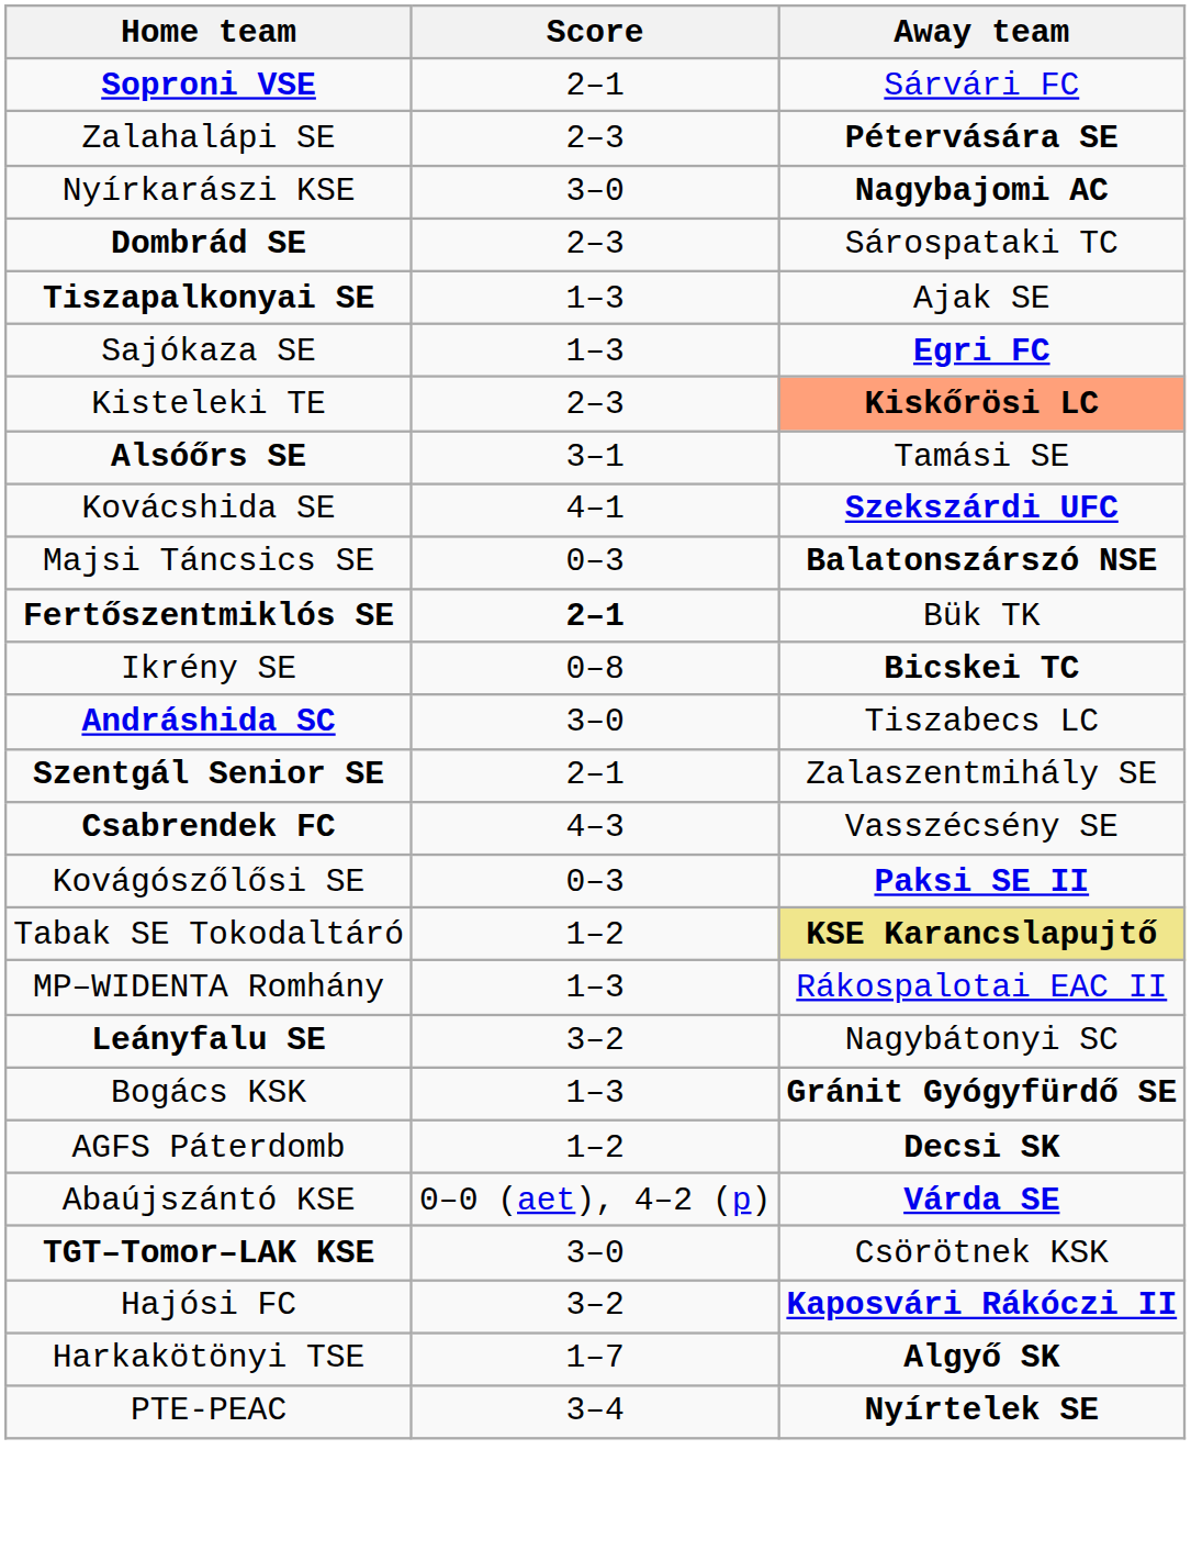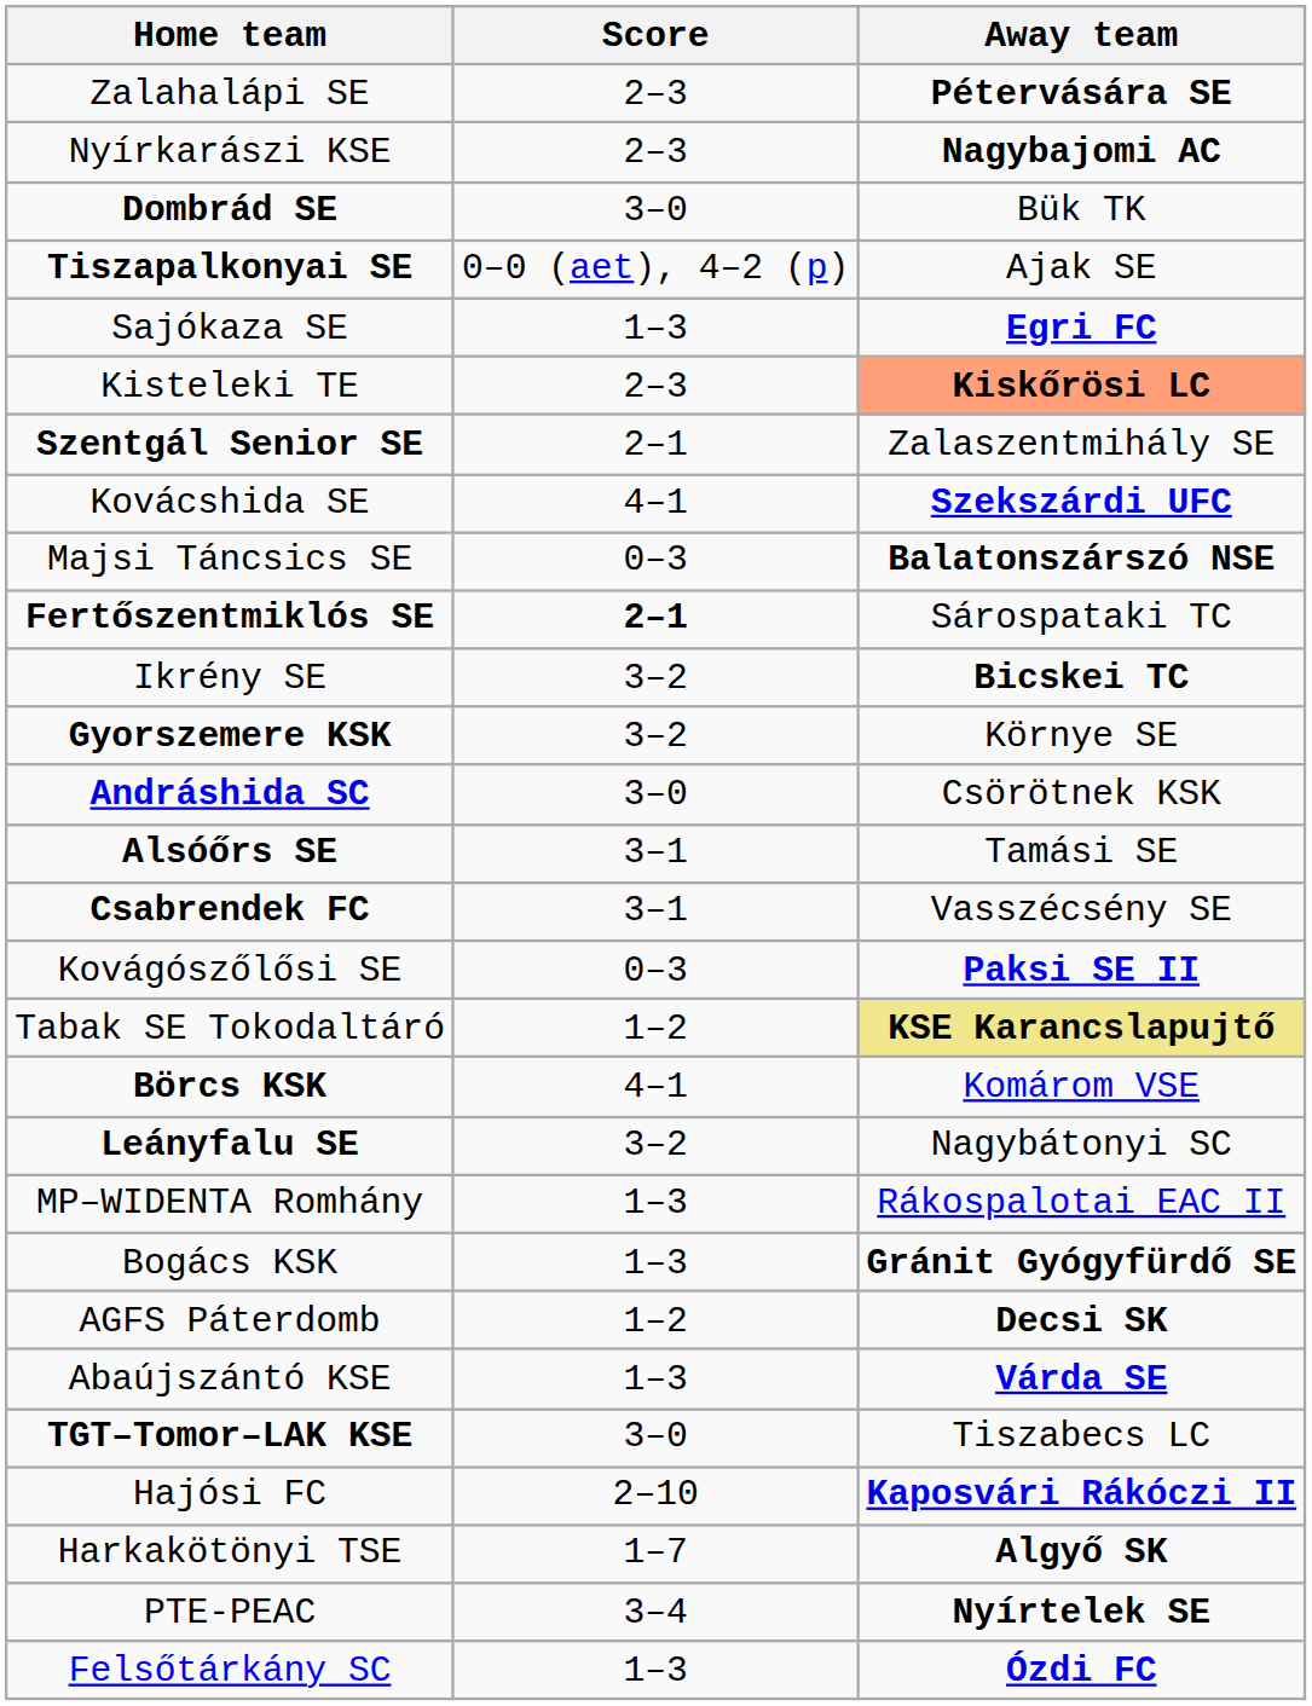 <table class="wikitable" style="text-align: center">
 <tr>
 <th>Home team</th>
 <th>Score</th>
 <th>Away team</th>
-</tr>
-<tr>
-<td><strong><a href='#'>Soproni VSE</a></strong></td>
-<td>2–1</td>
-<td><a href='#'>Sárvári FC</a></td>
 </tr>
 <tr>
 <td>Zalahalápi SE</td>
 <td>2–3</td>
 <td><strong>Pétervására SE</strong></td>
 </tr>
 <tr>
 <td>Nyírkarászi KSE</td>
-<td>3–0</td>
+<td>2–3</td>
 <td><strong>Nagybajomi AC</strong></td>
 </tr>
 <tr>
 <td><strong>Dombrád SE</strong></td>
-<td>2–3</td>
-<td>Sárospataki TC</td>
+<td>3–0</td>
+<td>Bük TK</td>
 </tr>
 <tr>
 <td><strong>Tiszapalkonyai SE</strong></td>
-<td>1–3</td>
+<td>0–0 (<a href='#'>aet</a>), 4–2 (<a href='#'>p</a>)</td>
 <td>Ajak SE</td>
 </tr>
 <tr>
 <td>Sajókaza SE</td>
 <td>1–3</td>
 <td><strong><a href='#'>Egri FC</a></strong></td>
 </tr>
 <tr>
 <td>Kisteleki TE</td>
 <td>2–3</td>
 <td style="background: lightsalmon;"><strong>Kiskőrösi LC</strong></td>
 </tr>
 <tr>
-<td><strong>Alsóőrs SE</strong></td>
-<td>3–1</td>
-<td>Tamási SE</td>
+<td><strong>Szentgál Senior SE</strong></td>
+<td>2–1</td>
+<td>Zalaszentmihály SE</td>
 </tr>
 <tr>
 <td>Kovácshida SE</td>
 <td>4–1</td>
 <td><strong><a href='#'>Szekszárdi UFC</a></strong></td>
 </tr>
 <tr>
 <td>Majsi Táncsics SE</td>
 <td>0–3</td>
 <td><strong>Balatonszárszó NSE</strong></td>
 </tr>
 <tr>
 <td><strong>Fertőszentmiklós SE</strong></td>
 <td><strong>2–1</strong></td>
-<td>Bük TK</td>
+<td>Sárospataki TC</td>
 </tr>
 <tr>
 <td>Ikrény SE</td>
-<td>0–8</td>
+<td>3–2</td>
 <td><strong>Bicskei TC</strong></td>
+</tr>
+<tr>
+<td><strong>Gyorszemere KSK</strong></td>
+<td>3–2</td>
+<td>Környe SE</td>
 </tr>
 <tr>
 <td><strong><a href='#'>Andráshida SC</a></strong></td>
 <td>3–0</td>
-<td>Tiszabecs LC</td>
+<td>Csörötnek KSK</td>
 </tr>
 <tr>
-<td><strong>Szentgál Senior SE</strong></td>
-<td>2–1</td>
-<td>Zalaszentmihály SE</td>
+<td><strong>Alsóőrs SE</strong></td>
+<td>3–1</td>
+<td>Tamási SE</td>
 </tr>
 <tr>
 <td><strong>Csabrendek FC</strong></td>
-<td>4–3</td>
+<td>3–1</td>
 <td>Vasszécsény SE</td>
 </tr>
 <tr>
 <td>Kovágószőlősi SE</td>
 <td>0–3</td>
 <td><strong><a href='#'>Paksi SE II</a></strong></td>
 </tr>
 <tr>
 <td>Tabak SE Tokodaltáró</td>
 <td>1–2</td>
 <td style="background: khaki;"><strong>KSE Karancslapujtő</strong></td>
 </tr>
 <tr>
-<td>MP–WIDENTA Romhány</td>
-<td>1–3</td>
-<td><a href='#'>Rákospalotai EAC II</a></td>
+<td><strong>Börcs KSK</strong></td>
+<td>4–1</td>
+<td><a href='#'>Komárom VSE</a></td>
 </tr>
 <tr>
 <td><strong>Leányfalu SE</strong></td>
 <td>3–2</td>
 <td>Nagybátonyi SC</td>
+</tr>
+<tr>
+<td>MP–WIDENTA Romhány</td>
+<td>1–3</td>
+<td><a href='#'>Rákospalotai EAC II</a></td>
 </tr>
 <tr>
 <td>Bogács KSK</td>
 <td>1–3</td>
 <td><strong>Gránit Gyógyfürdő SE</strong></td>
 </tr>
 <tr>
 <td>AGFS Páterdomb</td>
 <td>1–2</td>
 <td><strong>Decsi SK</strong></td>
 </tr>
 <tr>
 <td>Abaújszántó KSE</td>
-<td>0–0 (<a href='#'>aet</a>), 4–2 (<a href='#'>p</a>)</td>
+<td>1–3</td>
 <td><strong><a href='#'>Várda SE</a></strong></td>
 </tr>
 <tr>
 <td><strong>TGT–Tomor–LAK KSE</strong></td>
 <td>3–0</td>
-<td>Csörötnek KSK</td>
+<td>Tiszabecs LC</td>
 </tr>
 <tr>
 <td>Hajósi FC</td>
-<td>3–2</td>
+<td>2–10</td>
 <td><strong><a href='#'>Kaposvári Rákóczi II</a></strong></td>
 </tr>
 <tr>
 <td>Harkakötönyi TSE</td>
 <td>1–7</td>
 <td><strong>Algyő SK</strong></td>
 </tr>
 <tr>
 <td>PTE-PEAC</td>
 <td>3–4</td>
 <td><strong>Nyírtelek SE</strong></td>
 </tr>
+<tr>
+<td><a href='#'>Felsőtárkány SC</a></td>
+<td>1–3</td>
+<td><strong><a href='#'>Ózdi FC</a></strong></td>
+</tr>
 </table>
